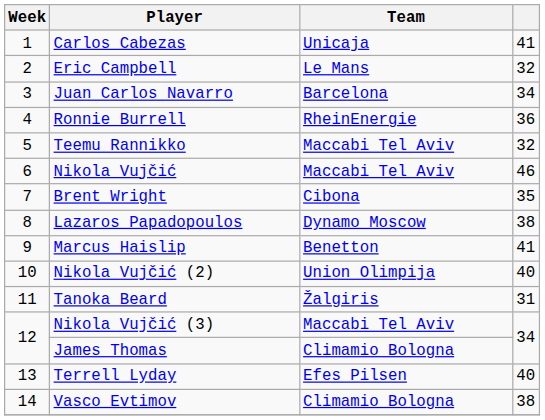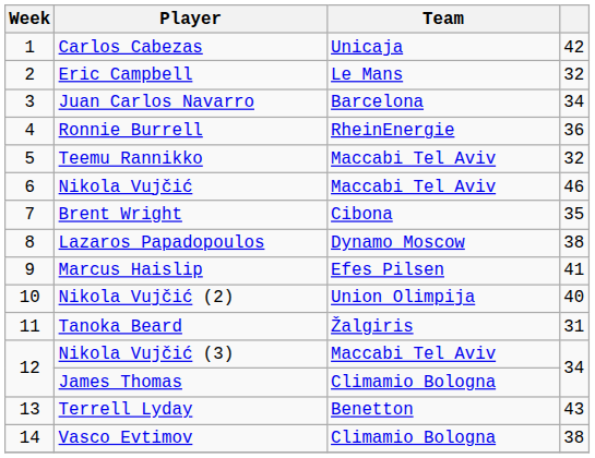 <table class="wikitable sortable" style="text-align: center;">
 <tr>
 <th>Week</th>
 <th style="width:200px;">Player</th>
 <th style="width:170px;">Team</th>
 <th></th>
 </tr>
 <tr>
 <td>1</td>
 <td align="left"> <a href='#'>Carlos Cabezas</a></td>
 <td align="left"> <a href='#'>Unicaja</a></td>
-<td>41</td>
+<td>42</td>
 </tr>
 <tr>
 <td>2</td>
 <td align="left"> <a href='#'>Eric Campbell</a></td>
 <td align="left"> <a href='#'>Le Mans</a></td>
 <td>32</td>
 </tr>
 <tr>
 <td>3</td>
 <td align="left"> <a href='#'>Juan Carlos Navarro</a></td>
 <td align="left"> <a href='#'>Barcelona</a></td>
 <td>34</td>
 </tr>
 <tr>
 <td>4</td>
 <td align="left"> <a href='#'>Ronnie Burrell</a></td>
 <td align="left"> <a href='#'>RheinEnergie</a></td>
 <td>36</td>
 </tr>
 <tr>
 <td>5</td>
 <td align="left"> <a href='#'>Teemu Rannikko</a></td>
 <td align="left"> <a href='#'>Maccabi Tel Aviv</a></td>
 <td>32</td>
 </tr>
 <tr>
 <td>6</td>
 <td align="left"> <a href='#'>Nikola Vujčić</a></td>
 <td align="left"> <a href='#'>Maccabi Tel Aviv</a></td>
 <td>46</td>
 </tr>
 <tr>
 <td>7</td>
 <td align="left"> <a href='#'>Brent Wright</a></td>
 <td align="left"> <a href='#'>Cibona</a></td>
 <td>35</td>
 </tr>
 <tr>
 <td>8</td>
 <td align="left"> <a href='#'>Lazaros Papadopoulos</a></td>
 <td align="left"> <a href='#'>Dynamo Moscow</a></td>
 <td>38</td>
 </tr>
 <tr>
 <td>9</td>
 <td align="left"> <a href='#'>Marcus Haislip</a></td>
-<td align="left"> <a href='#'>Benetton</a></td>
+<td align="left"> <a href='#'>Efes Pilsen</a></td>
 <td>41</td>
 </tr>
 <tr>
 <td>10</td>
 <td align="left"> <a href='#'>Nikola Vujčić</a> (2)</td>
 <td align="left"> <a href='#'>Union Olimpija</a></td>
 <td>40</td>
 </tr>
 <tr>
 <td>11</td>
 <td align="left"> <a href='#'>Tanoka Beard</a></td>
 <td align="left"> <a href='#'>Žalgiris</a></td>
 <td>31</td>
 </tr>
 <tr>
 <td rowspan=2>12</td>
 <td align="left"> <a href='#'>Nikola Vujčić</a> (3)</td>
 <td align="left"> <a href='#'>Maccabi Tel Aviv</a></td>
 <td rowspan=2>34</td>
 </tr>
 <tr>
 <td align="left"> <a href='#'>James Thomas</a></td>
 <td align="left"> <a href='#'>Climamio Bologna</a></td>
 </tr>
 <tr>
 <td>13</td>
 <td align="left"> <a href='#'>Terrell Lyday</a></td>
-<td align="left"> <a href='#'>Efes Pilsen</a></td>
-<td>40</td>
+<td align="left"> <a href='#'>Benetton</a></td>
+<td>43</td>
 </tr>
 <tr>
 <td>14</td>
 <td align="left"> <a href='#'>Vasco Evtimov</a></td>
 <td align="left"> <a href='#'>Climamio Bologna</a></td>
 <td>38</td>
 </tr>
 <tr>
 </tr>
 </table>
